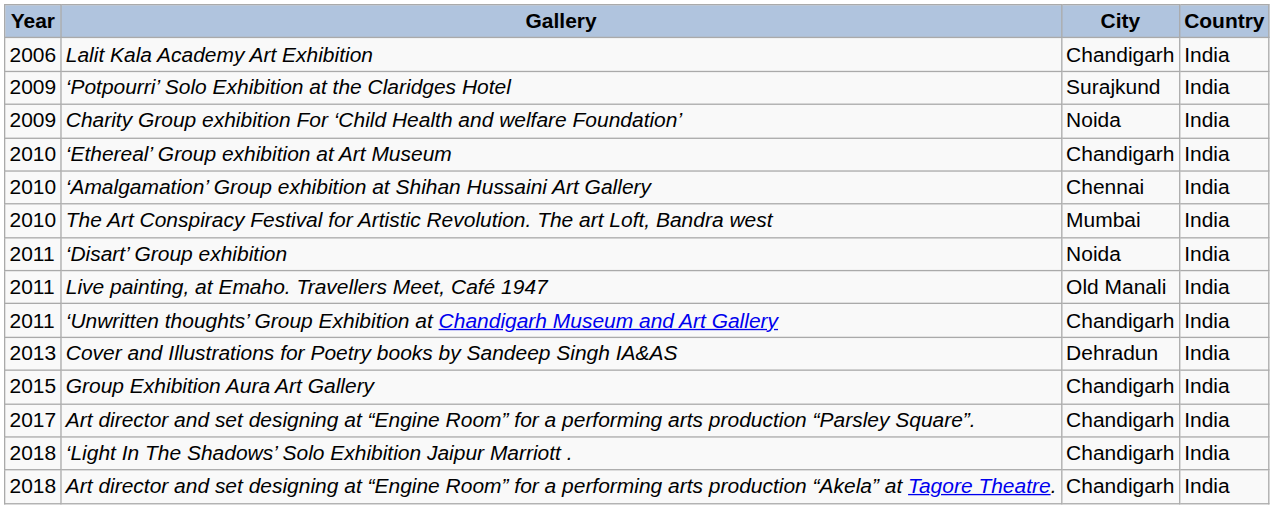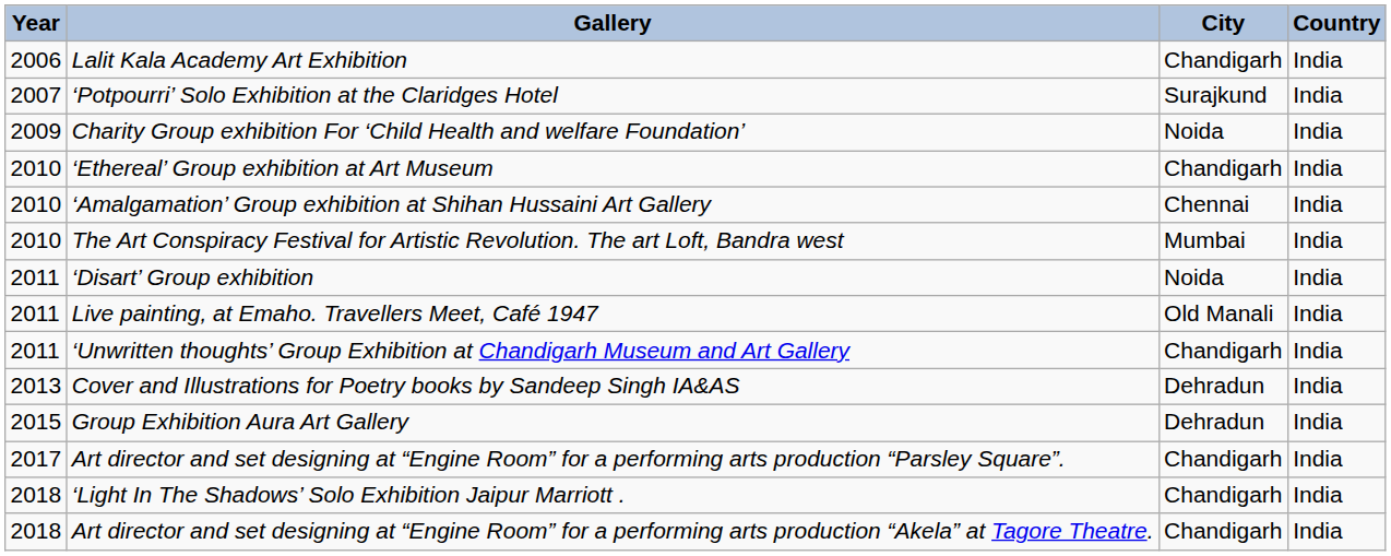 <table class="wikitable">
 <tr align="center">
 <th style="background:#B0C4DE;">Year</th>
 <th style="background:#B0C4DE;">Gallery</th>
 <th style="background:#B0C4DE;">City</th>
 <th style="background:#B0C4DE;">Country</th>
 </tr>
 <tr>
 <td>2006</td>
 <td><em>Lalit Kala Academy Art Exhibition</em></td>
 <td>Chandigarh</td>
 <td>India</td>
 </tr>
 <tr>
-<td>2009</td>
+<td>2007</td>
 <td><em>‘Potpourri’ Solo Exhibition at the Claridges Hotel</em></td>
 <td>Surajkund</td>
 <td>India</td>
 </tr>
 <tr>
 <td>2009</td>
 <td><em>Charity Group exhibition For ‘Child Health and welfare Foundation’</em></td>
 <td>Noida</td>
 <td>India</td>
 </tr>
 <tr>
 <td>2010</td>
 <td><em>‘Ethereal’ Group exhibition at Art Museum</em></td>
 <td>Chandigarh</td>
 <td>India</td>
 </tr>
 <tr>
 <td>2010</td>
 <td><em>‘Amalgamation’ Group exhibition at Shihan Hussaini Art Gallery</em></td>
 <td>Chennai</td>
 <td>India</td>
 </tr>
 <tr>
 <td>2010</td>
 <td><em>The Art Conspiracy Festival for Artistic Revolution. The art Loft, Bandra west</em></td>
 <td>Mumbai</td>
 <td>India</td>
 </tr>
 <tr>
 <td>2011</td>
 <td><em>‘Disart’ Group exhibition</em></td>
 <td>Noida</td>
 <td>India</td>
 </tr>
 <tr>
 <td>2011</td>
 <td><em>Live painting, at Emaho. Travellers Meet, Café 1947</em></td>
 <td>Old Manali</td>
 <td>India</td>
 </tr>
 <tr>
 <td>2011</td>
 <td><em>‘Unwritten thoughts’ Group Exhibition at <a href='#'>Chandigarh Museum and Art Gallery</a></em></td>
 <td>Chandigarh</td>
 <td>India</td>
 </tr>
 <tr>
 <td>2013</td>
 <td><em>Cover and Illustrations for Poetry books by Sandeep Singh IA&AS</em></td>
 <td>Dehradun</td>
 <td>India</td>
 </tr>
 <tr>
 <td>2015</td>
 <td><em>Group Exhibition Aura Art Gallery</em></td>
-<td>Chandigarh</td>
+<td>Dehradun</td>
 <td>India</td>
 </tr>
 <tr>
 <td>2017</td>
 <td><em>Art director and set designing at “Engine Room” for a performing arts production “Parsley Square”.</em></td>
 <td>Chandigarh</td>
 <td>India</td>
 </tr>
 <tr>
 <td>2018</td>
 <td><em>‘Light In The Shadows’ Solo Exhibition Jaipur Marriott .</em></td>
 <td>Chandigarh</td>
 <td>India</td>
 </tr>
 <tr>
 <td>2018</td>
 <td><em>Art director and set designing at “Engine Room” for a performing arts production “Akela” at <a href='#'>Tagore Theatre</a>.</em></td>
 <td>Chandigarh</td>
 <td>India</td>
 </tr>
 </table>
